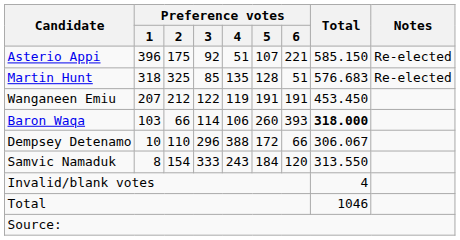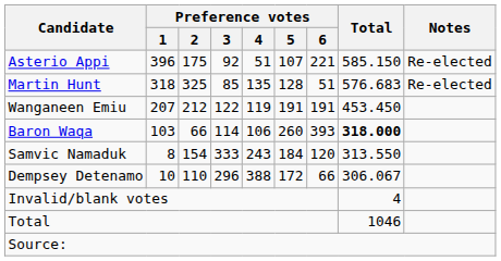 <table class=wikitable style=text-align:right>
 <tr>
 <th rowspan=2>Candidate</th>
 <th colspan=6>Preference votes</th>
 <th rowspan=2>Total</th>
 <th rowspan=2>Notes</th>
 </tr>
 <tr>
 <th>1</th>
 <th>2</th>
 <th>3</th>
 <th>4</th>
 <th>5</th>
 <th>6</th>
 </tr>
 <tr>
 <td align=left><a href='#'>Asterio Appi</a></td>
 <td>396</td>
 <td>175</td>
 <td>92</td>
 <td>51</td>
 <td>107</td>
 <td>221</td>
 <td>585.150</td>
 <td align=left>Re-elected</td>
 </tr>
 <tr>
 <td align=left><a href='#'>Martin Hunt</a></td>
 <td>318</td>
 <td>325</td>
 <td>85</td>
 <td>135</td>
 <td>128</td>
 <td>51</td>
 <td>576.683</td>
 <td align=left>Re-elected</td>
 </tr>
 <tr>
 <td align=left>Wanganeen Emiu</td>
 <td>207</td>
 <td>212</td>
 <td>122</td>
 <td>119</td>
 <td>191</td>
 <td>191</td>
 <td>453.450</td>
 <td></td>
 </tr>
 <tr>
 <td align=left><a href='#'>Baron Waqa</a></td>
 <td>103</td>
 <td>66</td>
 <td>114</td>
 <td>106</td>
 <td>260</td>
 <td>393</td>
 <td><strong>318.000</strong></td>
 <td></td>
 </tr>
 <tr>
+<td align=left>Samvic Namaduk</td>
+<td>8</td>
+<td>154</td>
+<td>333</td>
+<td>243</td>
+<td>184</td>
+<td>120</td>
+<td>313.550</td>
+<td></td>
+</tr>
+<tr>
 <td align=left>Dempsey Detenamo</td>
 <td>10</td>
 <td>110</td>
 <td>296</td>
 <td>388</td>
 <td>172</td>
 <td>66</td>
 <td>306.067</td>
-<td></td>
-</tr>
-<tr>
-<td align=left>Samvic Namaduk</td>
-<td>8</td>
-<td>154</td>
-<td>333</td>
-<td>243</td>
-<td>184</td>
-<td>120</td>
-<td>313.550</td>
 <td></td>
 </tr>
 <tr>
 <td align=left colspan=7>Invalid/blank votes</td>
 <td>4</td>
 <td></td>
 </tr>
 <tr>
 <td align=left colspan=7>Total</td>
 <td>1046</td>
 <td></td>
 </tr>
 <tr>
 <td align=left colspan=9>Source: </td>
 </tr>
 </table>
